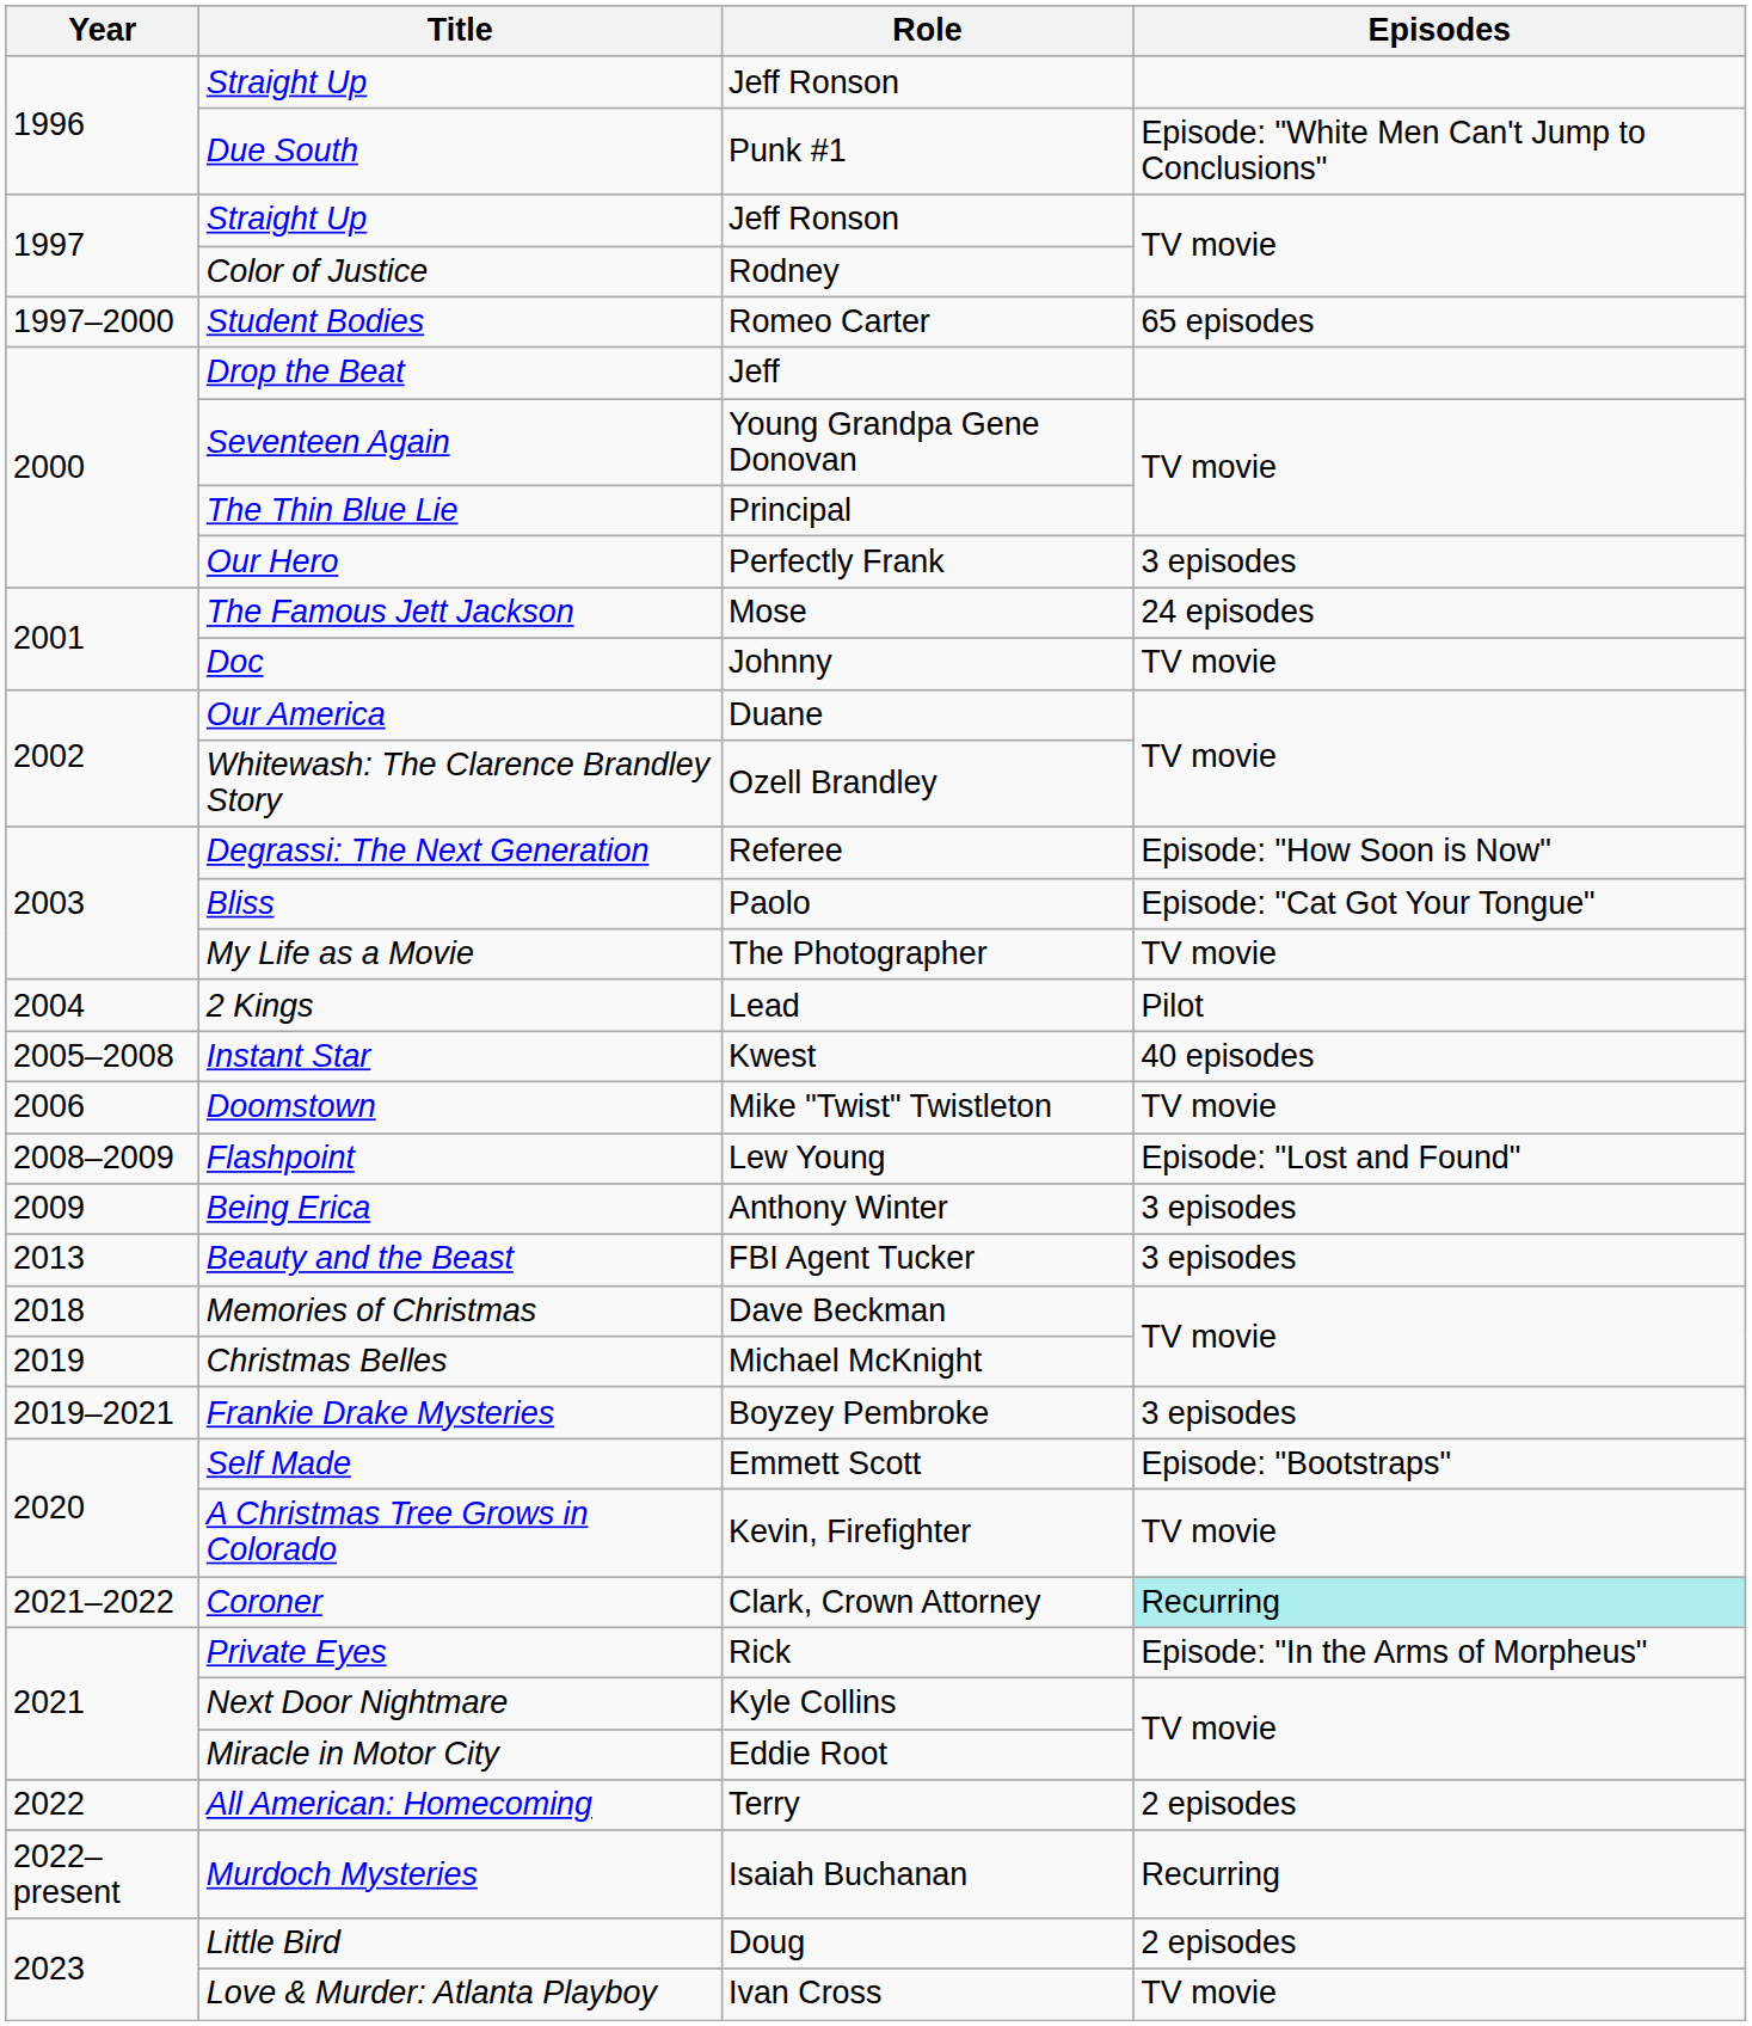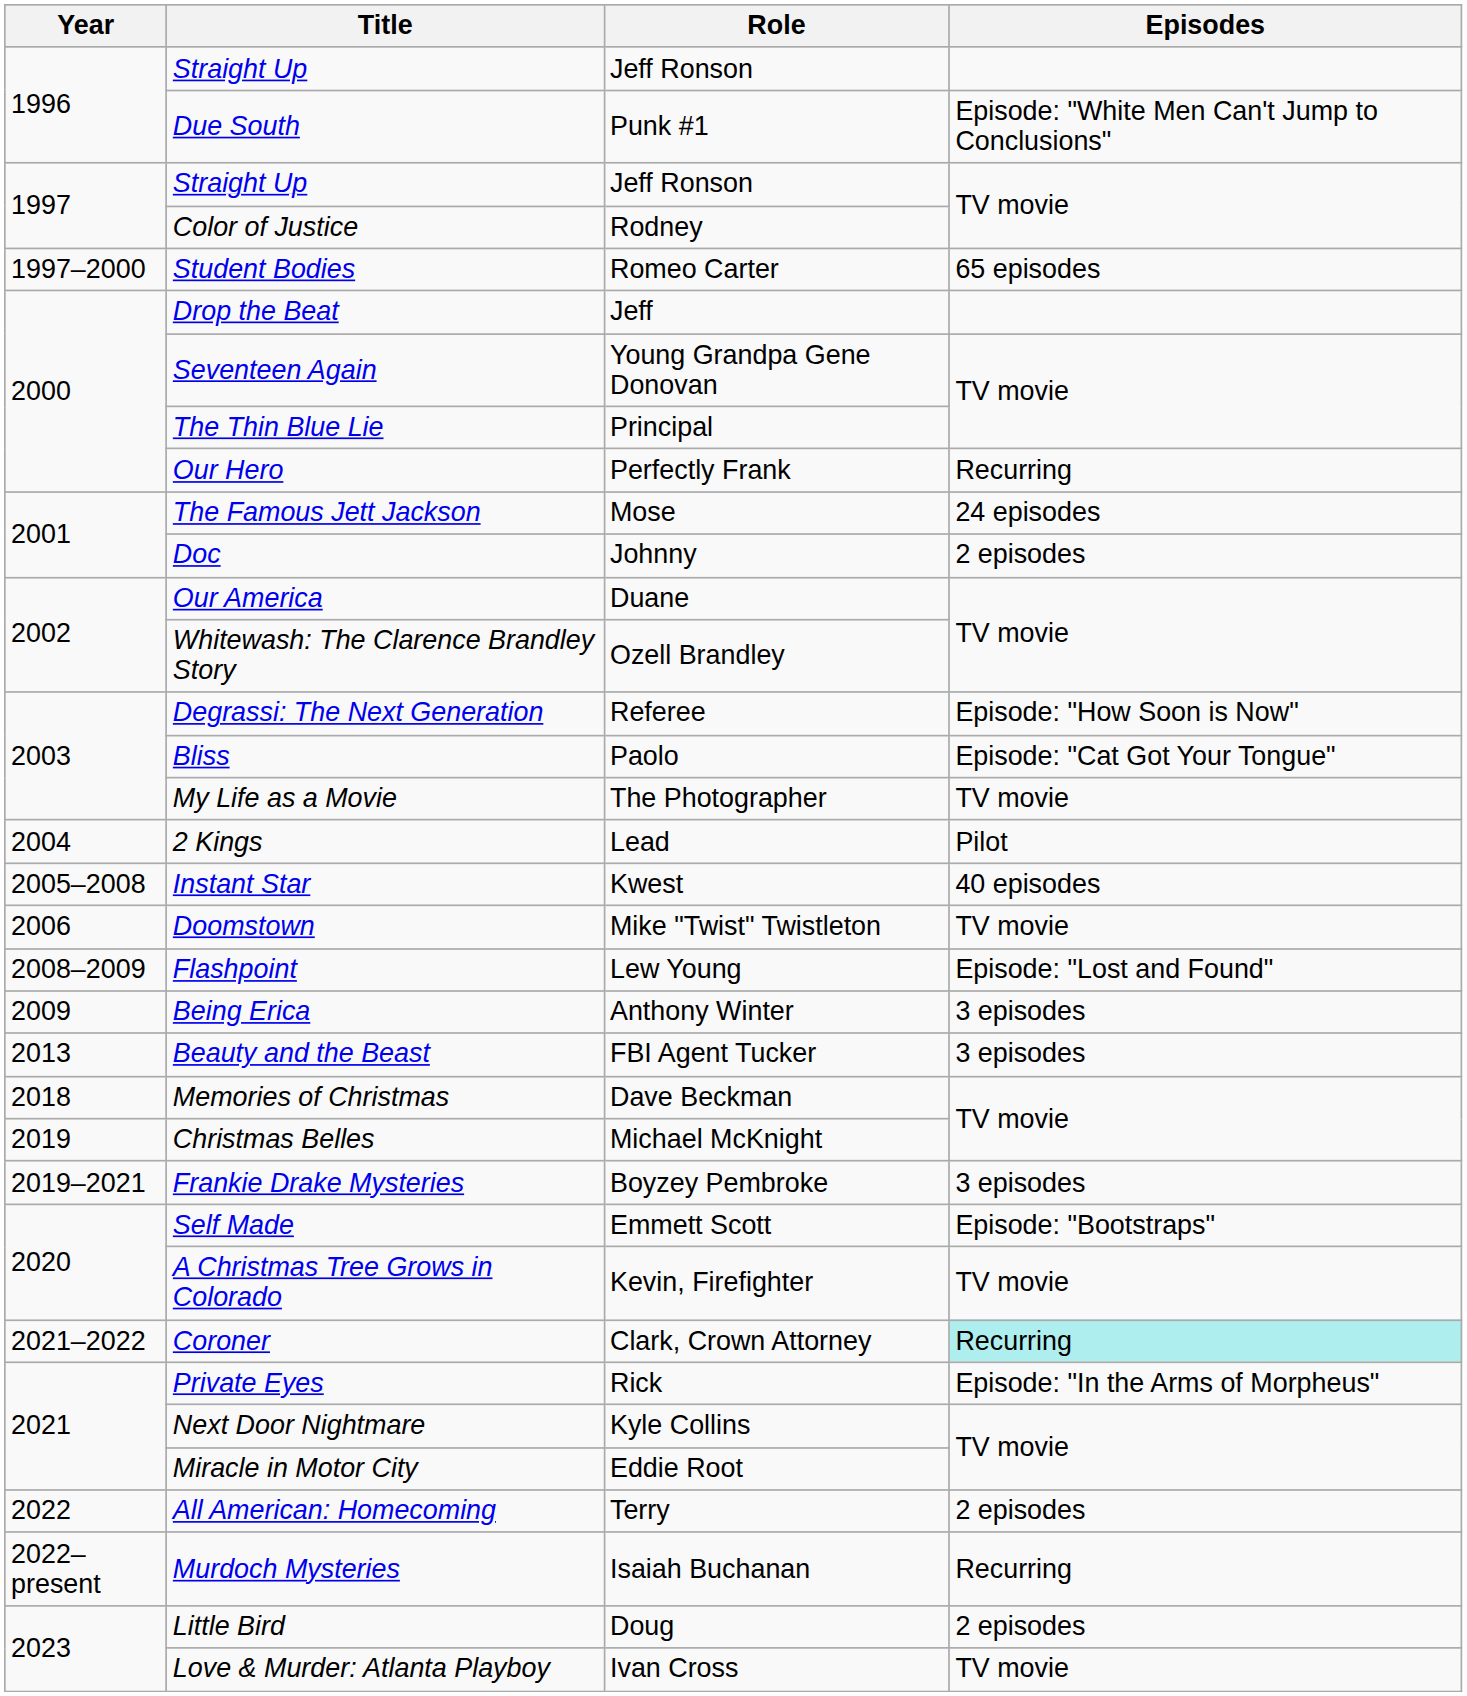 <table class="wikitable sortable">
 <tr>
 <th>Year</th>
 <th>Title</th>
 <th>Role</th>
 <th>Episodes</th>
 </tr>
 <tr>
 <td rowspan="2">1996</td>
 <td><em><a href='#'>Straight Up</a></em></td>
 <td>Jeff Ronson</td>
 <td></td>
 </tr>
 <tr>
 <td><em><a href='#'>Due South</a></em></td>
 <td>Punk #1</td>
 <td>Episode: "White Men Can't Jump to Conclusions"</td>
 </tr>
 <tr>
 <td rowspan="2">1997</td>
 <td><em><a href='#'>Straight Up</a></em></td>
 <td>Jeff Ronson</td>
 <td rowspan="2">TV movie</td>
 </tr>
 <tr>
 <td><em>Color of Justice</em></td>
 <td>Rodney</td>
 </tr>
 <tr>
 <td>1997–2000</td>
 <td><em><a href='#'>Student Bodies</a></em></td>
 <td>Romeo Carter</td>
 <td>65 episodes</td>
 </tr>
 <tr>
 <td rowspan="4">2000</td>
 <td><em><a href='#'>Drop the Beat</a></em></td>
 <td>Jeff</td>
 <td></td>
 </tr>
 <tr>
 <td><em><a href='#'>Seventeen Again</a></em></td>
 <td>Young Grandpa Gene Donovan</td>
 <td rowspan="2">TV movie</td>
 </tr>
 <tr>
 <td data-sort-value="Thin Blue Lie, The"><em><a href='#'>The Thin Blue Lie</a></em></td>
 <td>Principal</td>
 </tr>
 <tr>
 <td><em><a href='#'>Our Hero</a></em></td>
 <td>Perfectly Frank</td>
-<td>3 episodes</td>
+<td>Recurring</td>
 </tr>
 <tr>
 <td rowspan="2">2001</td>
 <td data-sort-value="Famous Jett Jackson, The"><em><a href='#'>The Famous Jett Jackson</a></em></td>
 <td>Mose</td>
 <td>24 episodes</td>
 </tr>
 <tr>
 <td><em><a href='#'>Doc</a></em></td>
 <td>Johnny</td>
-<td>TV movie</td>
+<td>2 episodes</td>
 </tr>
 <tr>
 <td rowspan="2">2002</td>
 <td><em><a href='#'>Our America</a></em></td>
 <td>Duane</td>
 <td rowspan="2">TV movie</td>
 </tr>
 <tr>
 <td><em>Whitewash: The Clarence Brandley Story</em></td>
 <td>Ozell Brandley</td>
 </tr>
 <tr>
 <td rowspan="3">2003</td>
 <td><em><a href='#'>Degrassi: The Next Generation</a></em></td>
 <td>Referee</td>
 <td>Episode: "How Soon is Now"</td>
 </tr>
 <tr>
 <td><em><a href='#'>Bliss</a></em></td>
 <td>Paolo</td>
 <td>Episode: "Cat Got Your Tongue"</td>
 </tr>
 <tr>
 <td><em>My Life as a Movie</em></td>
 <td>The Photographer</td>
 <td>TV movie</td>
 </tr>
 <tr>
 <td>2004</td>
 <td><em>2 Kings</em></td>
 <td>Lead</td>
 <td>Pilot</td>
 </tr>
 <tr>
 <td>2005–2008</td>
 <td><em><a href='#'>Instant Star</a></em></td>
 <td>Kwest</td>
 <td>40 episodes</td>
 </tr>
 <tr>
 <td>2006</td>
 <td><em><a href='#'>Doomstown</a></em></td>
 <td>Mike "Twist" Twistleton</td>
 <td>TV movie</td>
 </tr>
 <tr>
 <td>2008–2009</td>
 <td><em><a href='#'>Flashpoint</a></em></td>
 <td>Lew Young</td>
 <td>Episode: "Lost and Found"</td>
 </tr>
 <tr>
 <td>2009</td>
 <td><em><a href='#'>Being Erica</a></em></td>
 <td>Anthony Winter</td>
 <td>3 episodes</td>
 </tr>
 <tr>
 <td>2013</td>
 <td><em><a href='#'>Beauty and the Beast</a></em></td>
 <td>FBI Agent Tucker</td>
 <td>3 episodes</td>
 </tr>
 <tr>
 <td>2018</td>
 <td><em>Memories of Christmas</em></td>
 <td>Dave Beckman</td>
 <td rowspan="2">TV movie</td>
 </tr>
 <tr>
 <td>2019</td>
 <td><em>Christmas Belles</em></td>
 <td>Michael McKnight</td>
 </tr>
 <tr>
 <td>2019–2021</td>
 <td><em><a href='#'>Frankie Drake Mysteries</a></em></td>
 <td>Boyzey Pembroke</td>
 <td>3 episodes</td>
 </tr>
 <tr>
 <td rowspan="2">2020</td>
 <td><em><a href='#'>Self Made</a></em></td>
 <td>Emmett Scott</td>
 <td>Episode: "Bootstraps"</td>
 </tr>
 <tr>
 <td data-sort-value="Christmas Tree Grows in Colorado, A"><em><a href='#'>A Christmas Tree Grows in Colorado</a></em></td>
 <td>Kevin, Firefighter</td>
 <td>TV movie</td>
 </tr>
 <tr>
 <td>2021–2022</td>
 <td><em><a href='#'>Coroner</a></em></td>
 <td>Clark, Crown Attorney</td>
 <td style="background: paleturquoise;">Recurring</td>
 </tr>
 <tr>
 <td rowspan="3">2021</td>
 <td><em><a href='#'>Private Eyes</a></em></td>
 <td>Rick</td>
 <td>Episode: "In the Arms of Morpheus"</td>
 </tr>
 <tr>
 <td><em>Next Door Nightmare</em></td>
 <td>Kyle Collins</td>
 <td rowspan="2">TV movie</td>
 </tr>
 <tr>
 <td><em>Miracle in Motor City</em></td>
 <td>Eddie Root</td>
 </tr>
 <tr>
 <td>2022</td>
 <td><em><a href='#'>All American: Homecoming</a></em></td>
 <td>Terry</td>
 <td>2 episodes</td>
 </tr>
 <tr>
 <td>2022–present</td>
 <td><em><a href='#'>Murdoch Mysteries</a></em></td>
 <td>Isaiah Buchanan</td>
 <td>Recurring</td>
 </tr>
 <tr>
 <td rowspan="2">2023</td>
 <td><em>Little Bird</em></td>
 <td>Doug</td>
 <td>2 episodes</td>
 </tr>
 <tr>
 <td><em>Love & Murder: Atlanta Playboy</em></td>
 <td>Ivan Cross</td>
 <td>TV movie</td>
 </tr>
 </table>
